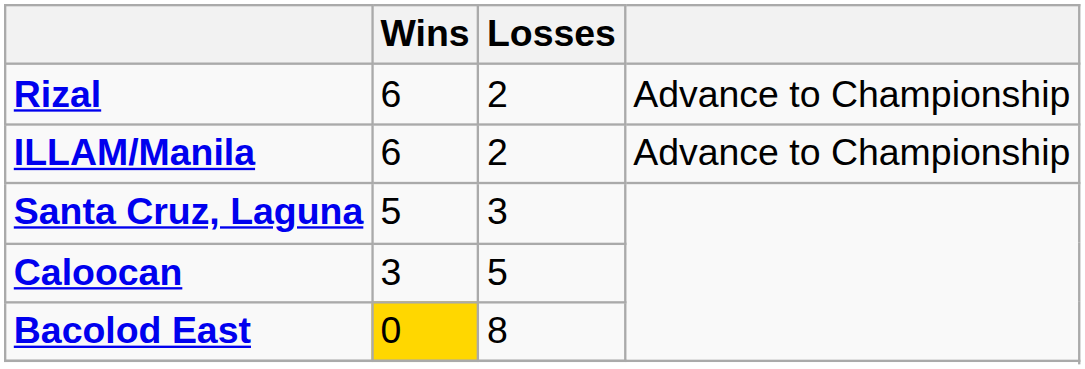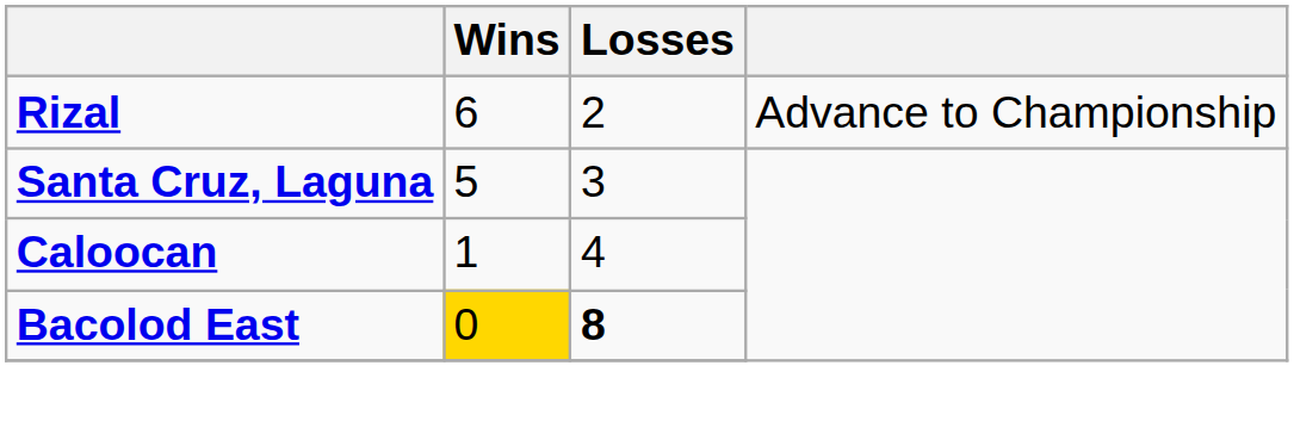 <table class="wikitable">
 <tr align=center>
 <th></th>
 <th>Wins</th>
 <th>Losses</th>
 <th></th>
 </tr>
 <tr>
 <td><strong><a href='#'>Rizal</a></strong></td>
 <td>6</td>
 <td>2</td>
 <td>Advance to Championship</td>
 </tr>
 <tr>
-<td><strong><a href='#'>ILLAM/Manila</a></strong></td>
-<td>6</td>
-<td>2</td>
-<td>Advance to Championship</td>
-</tr>
-<tr>
 <td><strong><a href='#'>Santa Cruz, Laguna</a></strong></td>
 <td>5</td>
 <td>3</td>
 </tr>
 <tr>
 <td><strong><a href='#'>Caloocan</a></strong></td>
-<td>3</td>
-<td>5</td>
+<td>1</td>
+<td>4</td>
 </tr>
 <tr>
 <td><strong><a href='#'>Bacolod East</a></strong></td>
 <td style="background: gold;">0</td>
-<td>8</td>
+<td><strong>8</strong></td>
 </tr>
 <tr>
 </tr>
 </table>
